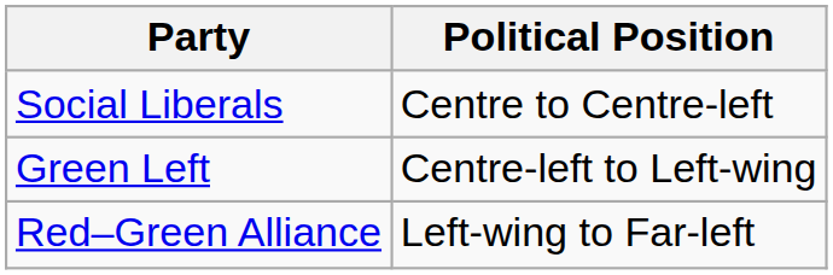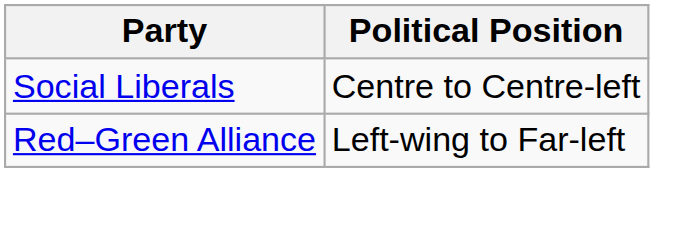 <table class="wikitable mw-collapsible mw-collapsed">
 <tr>
 <th>Party</th>
 <th>Political Position</th>
 </tr>
 <tr>
 <td><a href='#'>Social Liberals</a></td>
 <td>Centre to Centre-left</td>
 </tr>
 <tr>
-<td><a href='#'>Green Left</a></td>
-<td>Centre-left to Left-wing</td>
-</tr>
-<tr>
 <td><a href='#'>Red–Green Alliance</a></td>
 <td>Left-wing to Far-left</td>
 </tr>
 </table>
